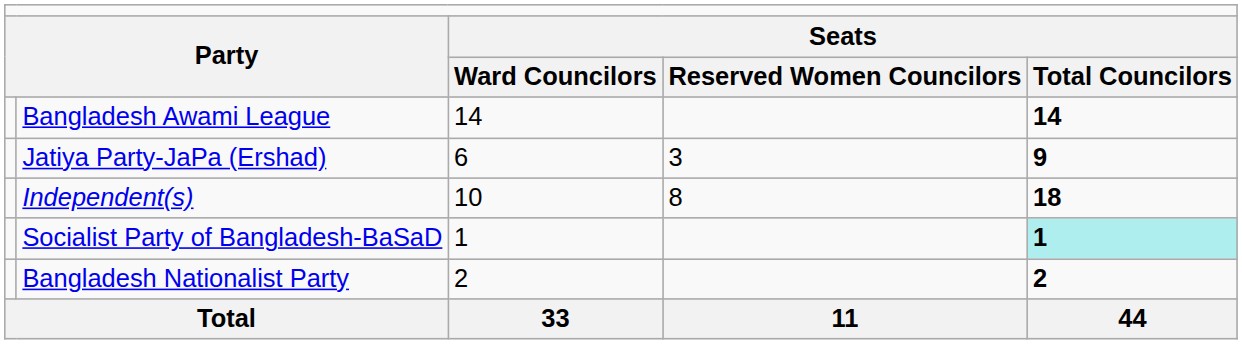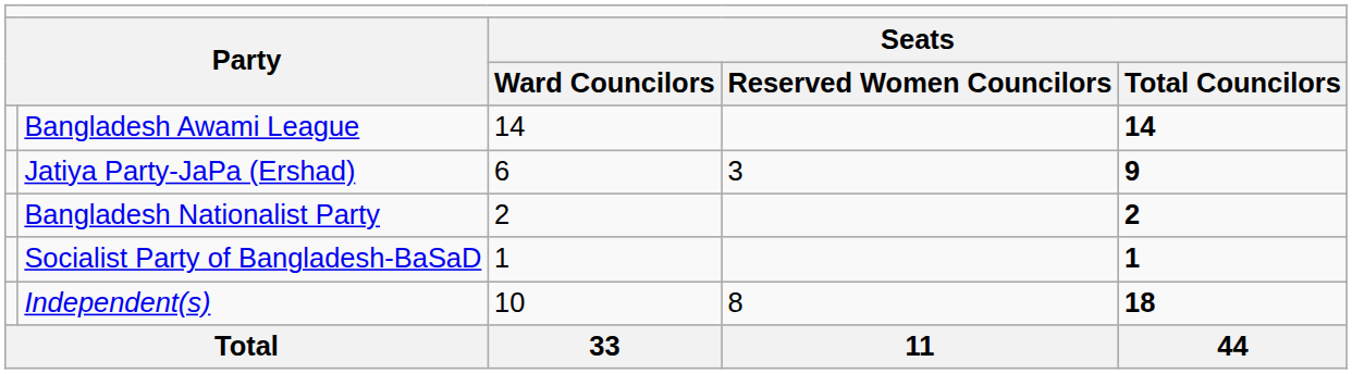 <table class="wikitable">
 <tr>
 <td colspan="5"></td>
 </tr>
 <tr>
 <th colspan="2" rowspan="2">Party</th>
 <th colspan="3">Seats</th>
 </tr>
 <tr>
 <th>Ward Councilors</th>
 <th>Reserved Women Councilors</th>
 <th>Total Councilors</th>
 </tr>
 <tr>
 <td></td>
 <td><a href='#'>Bangladesh Awami League</a></td>
 <td>14</td>
 <td></td>
 <td><strong>14</strong></td>
 </tr>
 <tr>
 <td></td>
 <td><a href='#'>Jatiya Party-JaPa (Ershad)</a></td>
 <td>6</td>
 <td>3</td>
 <td><strong>9</strong></td>
 </tr>
 <tr>
 <td></td>
-<td><a href='#'><em>Independent(s)</em></a></td>
-<td>10</td>
-<td>8</td>
-<td><strong>18</strong></td>
+<td><a href='#'>Bangladesh Nationalist Party</a></td>
+<td>2</td>
+<td></td>
+<td><strong>2</strong></td>
 </tr>
 <tr>
 <td></td>
 <td><a href='#'>Socialist Party of Bangladesh-BaSaD</a></td>
 <td>1</td>
 <td></td>
-<td style="background: paleturquoise;"><strong>1</strong></td>
+<td><strong>1</strong></td>
 </tr>
 <tr>
 <td></td>
-<td><a href='#'>Bangladesh Nationalist Party</a></td>
-<td>2</td>
-<td></td>
-<td><strong>2</strong></td>
+<td><a href='#'><em>Independent(s)</em></a></td>
+<td>10</td>
+<td>8</td>
+<td><strong>18</strong></td>
 </tr>
 <tr>
 <th colspan="2">Total</th>
 <th>33</th>
 <th>11</th>
 <th>44</th>
 </tr>
 </table>
